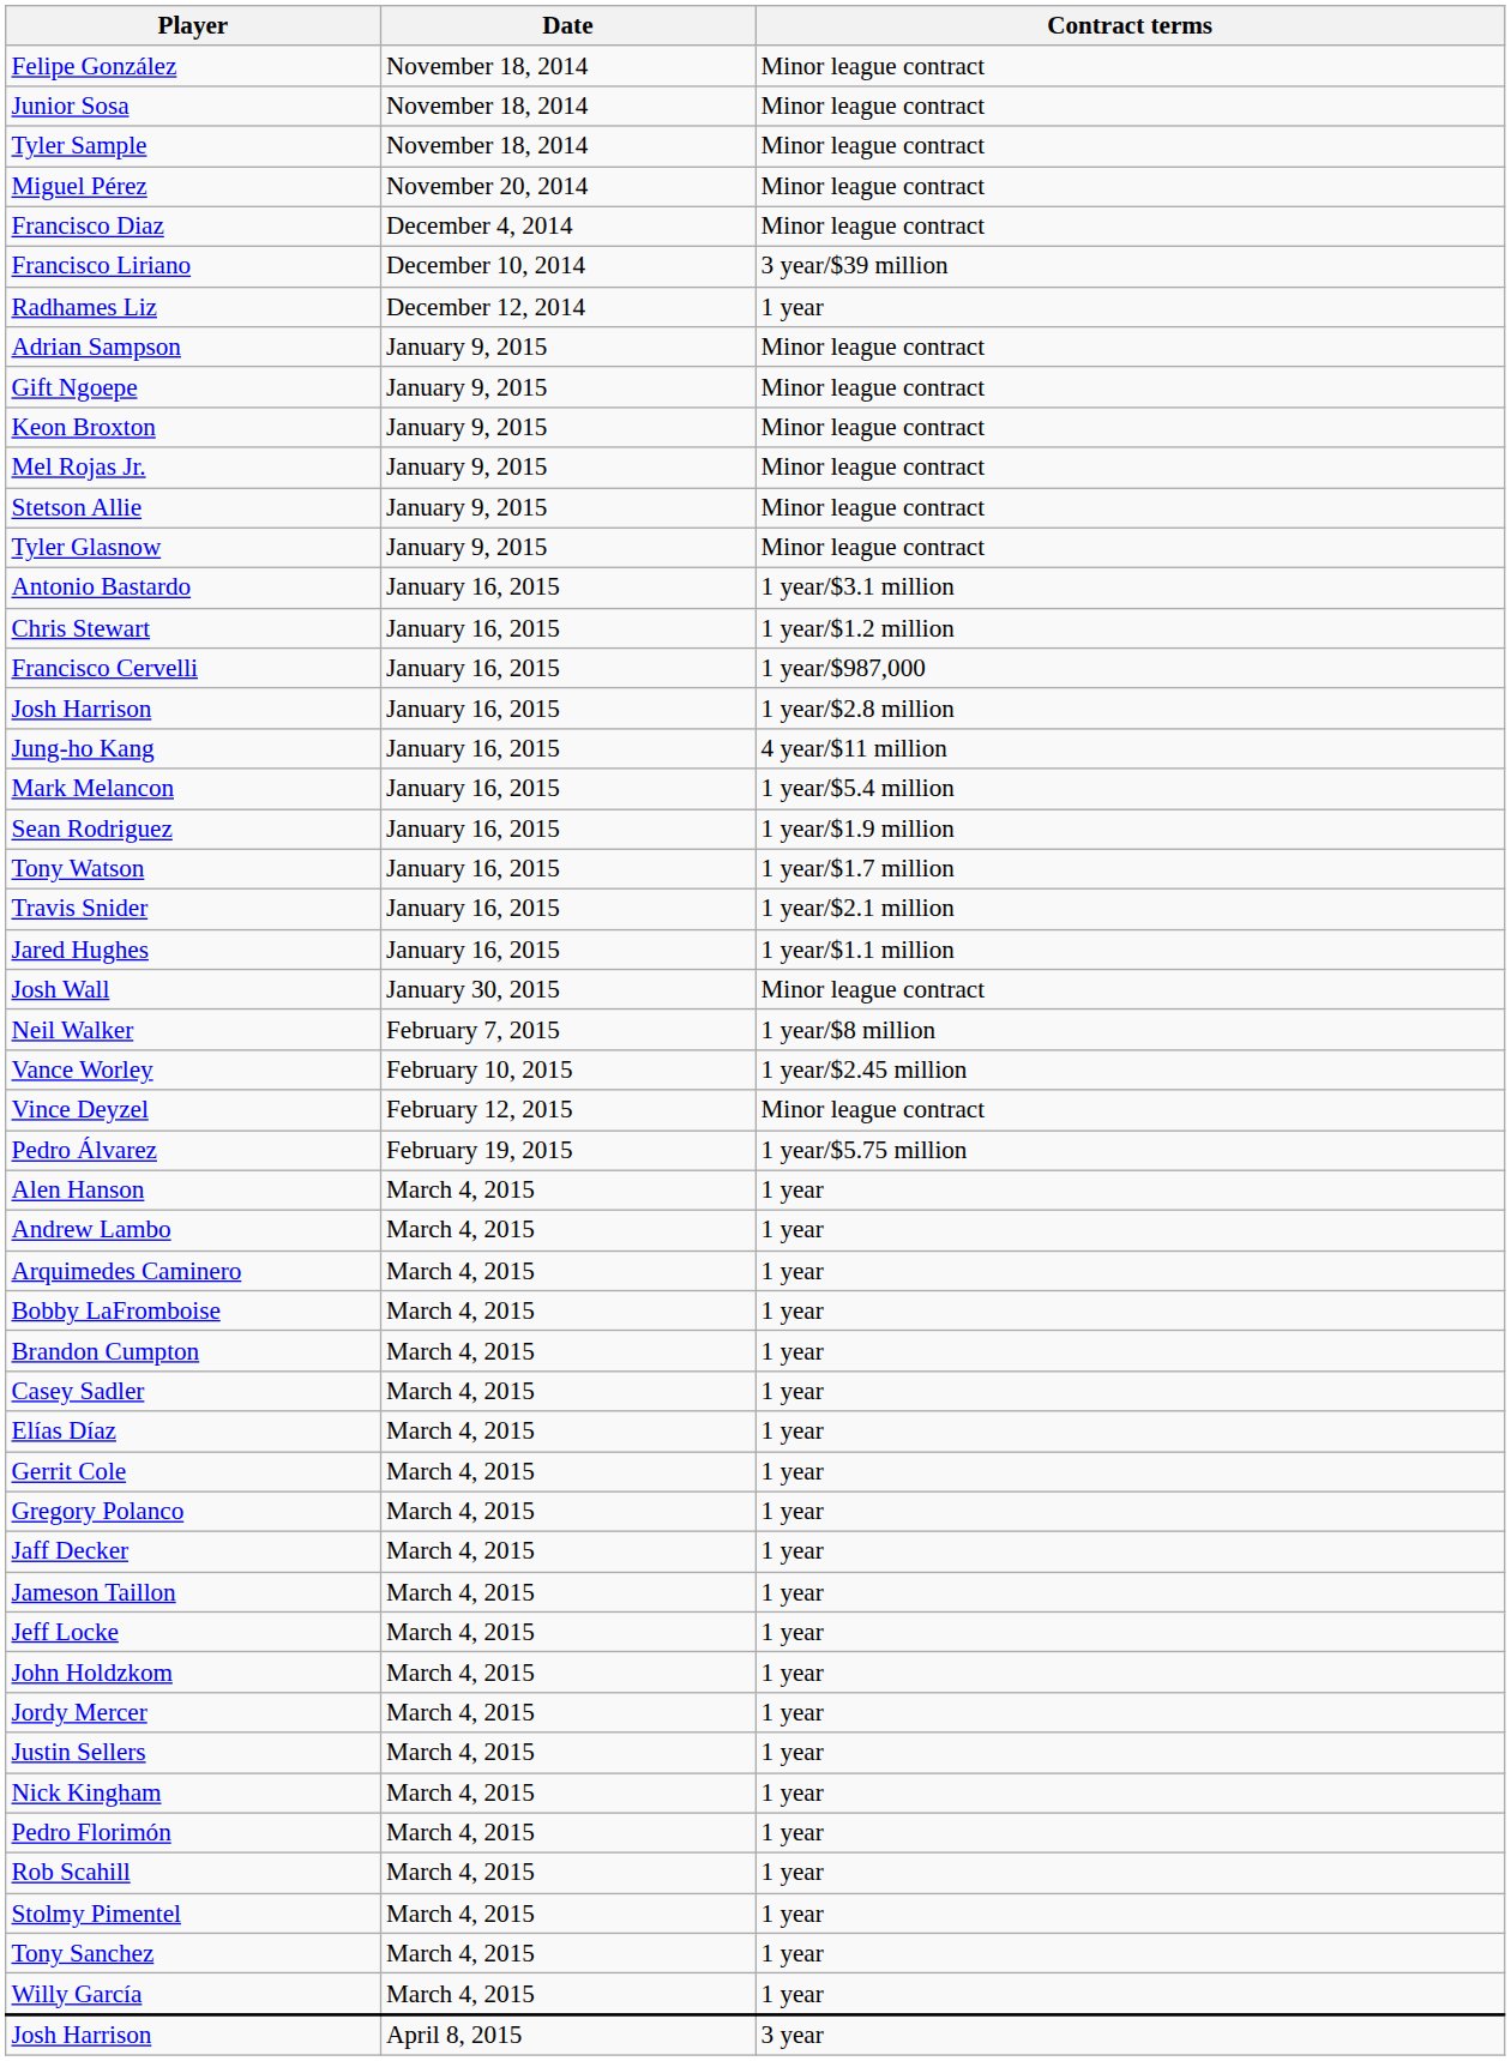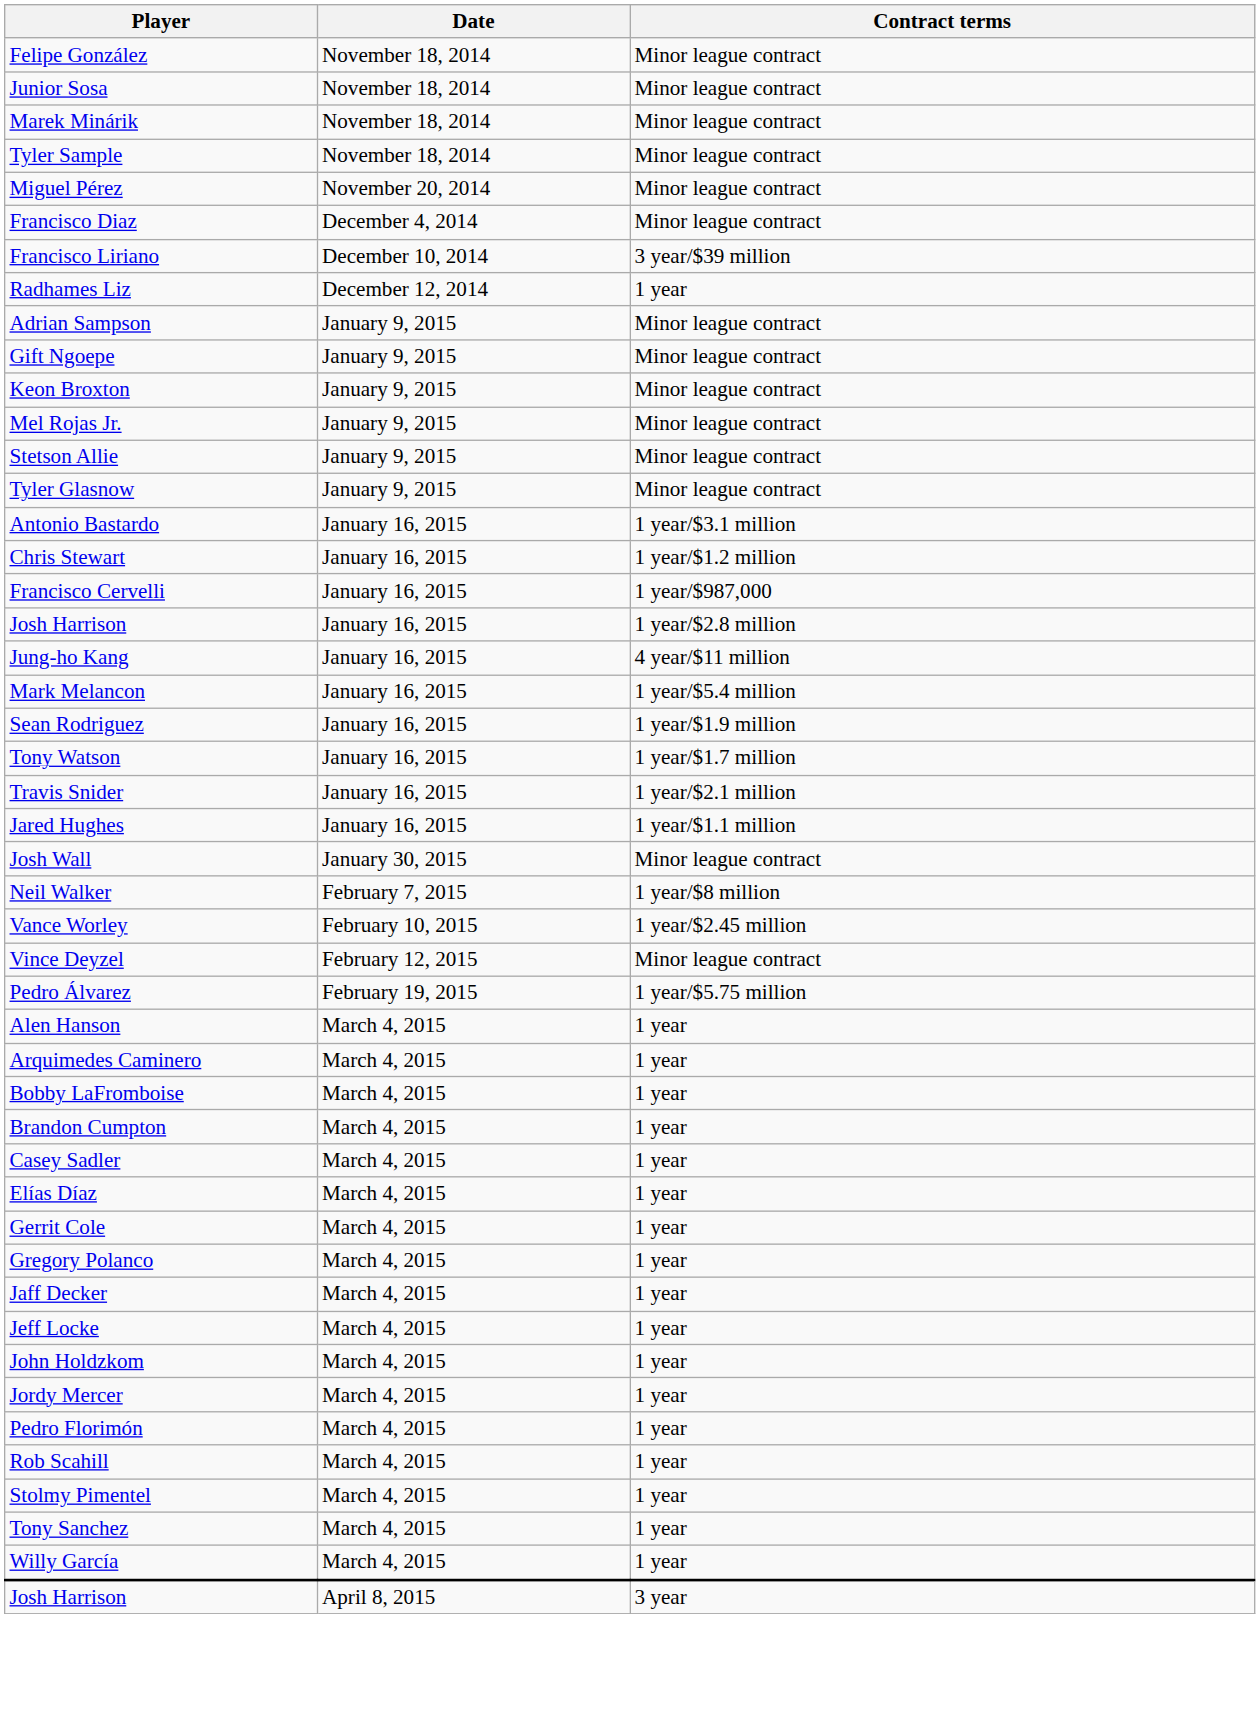 <table class="wikitable" style="width:75%;">
 <tr style="text-align:center; background:#ddd;">
 <th style="width:25%;">Player</th>
 <th style="width:25%;">Date</th>
 <th style="width:50%;">Contract terms</th>
 </tr>
 <tr>
 <td><a href='#'>Felipe González</a></td>
 <td>November 18, 2014</td>
 <td>Minor league contract</td>
 </tr>
 <tr>
 <td><a href='#'>Junior Sosa</a></td>
+<td>November 18, 2014</td>
+<td>Minor league contract</td>
+</tr>
+<tr>
+<td><a href='#'>Marek Minárik</a></td>
 <td>November 18, 2014</td>
 <td>Minor league contract</td>
 </tr>
 <tr>
 <td><a href='#'>Tyler Sample</a></td>
 <td>November 18, 2014</td>
 <td>Minor league contract</td>
 </tr>
 <tr>
 <td><a href='#'>Miguel Pérez</a></td>
 <td>November 20, 2014</td>
 <td>Minor league contract</td>
 </tr>
 <tr>
 <td><a href='#'>Francisco Diaz</a></td>
 <td>December 4, 2014</td>
 <td>Minor league contract</td>
 </tr>
 <tr>
 <td><a href='#'>Francisco Liriano</a></td>
 <td>December 10, 2014</td>
 <td>3 year/$39 million</td>
 </tr>
 <tr>
 <td><a href='#'>Radhames Liz</a></td>
 <td>December 12, 2014</td>
 <td>1 year</td>
 </tr>
 <tr>
 <td><a href='#'>Adrian Sampson</a></td>
 <td>January 9, 2015</td>
 <td>Minor league contract</td>
 </tr>
 <tr>
 <td><a href='#'>Gift Ngoepe</a></td>
 <td>January 9, 2015</td>
 <td>Minor league contract</td>
 </tr>
 <tr>
 <td><a href='#'>Keon Broxton</a></td>
 <td>January 9, 2015</td>
 <td>Minor league contract</td>
 </tr>
 <tr>
 <td><a href='#'>Mel Rojas Jr.</a></td>
 <td>January 9, 2015</td>
 <td>Minor league contract</td>
 </tr>
 <tr>
 <td><a href='#'>Stetson Allie</a></td>
 <td>January 9, 2015</td>
 <td>Minor league contract</td>
 </tr>
 <tr>
 <td><a href='#'>Tyler Glasnow</a></td>
 <td>January 9, 2015</td>
 <td>Minor league contract</td>
 </tr>
 <tr>
 <td><a href='#'>Antonio Bastardo</a></td>
 <td>January 16, 2015</td>
 <td>1 year/$3.1 million</td>
 </tr>
 <tr>
 <td><a href='#'>Chris Stewart</a></td>
 <td>January 16, 2015</td>
 <td>1 year/$1.2 million</td>
 </tr>
 <tr>
 <td><a href='#'>Francisco Cervelli</a></td>
 <td>January 16, 2015</td>
 <td>1 year/$987,000</td>
 </tr>
 <tr>
 <td><a href='#'>Josh Harrison</a></td>
 <td>January 16, 2015</td>
 <td>1 year/$2.8 million</td>
 </tr>
 <tr>
 <td><a href='#'>Jung-ho Kang</a></td>
 <td>January 16, 2015</td>
 <td>4 year/$11 million</td>
 </tr>
 <tr>
 <td><a href='#'>Mark Melancon</a></td>
 <td>January 16, 2015</td>
 <td>1 year/$5.4 million</td>
 </tr>
 <tr>
 <td><a href='#'>Sean Rodriguez</a></td>
 <td>January 16, 2015</td>
 <td>1 year/$1.9 million</td>
 </tr>
 <tr>
 <td><a href='#'>Tony Watson</a></td>
 <td>January 16, 2015</td>
 <td>1 year/$1.7 million</td>
 </tr>
 <tr>
 <td><a href='#'>Travis Snider</a></td>
 <td>January 16, 2015</td>
 <td>1 year/$2.1 million</td>
 </tr>
 <tr>
 <td><a href='#'>Jared Hughes</a></td>
 <td>January 16, 2015</td>
 <td>1 year/$1.1 million</td>
 </tr>
 <tr>
 <td><a href='#'>Josh Wall</a></td>
 <td>January 30, 2015</td>
 <td>Minor league contract</td>
 </tr>
 <tr>
 <td><a href='#'>Neil Walker</a></td>
 <td>February 7, 2015</td>
 <td>1 year/$8 million</td>
 </tr>
 <tr>
 <td><a href='#'>Vance Worley</a></td>
 <td>February 10, 2015</td>
 <td>1 year/$2.45 million</td>
 </tr>
 <tr>
 <td><a href='#'>Vince Deyzel</a></td>
 <td>February 12, 2015</td>
 <td>Minor league contract</td>
 </tr>
 <tr>
 <td><a href='#'>Pedro Álvarez</a></td>
 <td>February 19, 2015</td>
 <td>1 year/$5.75 million</td>
 </tr>
 <tr>
 <td><a href='#'>Alen Hanson</a></td>
 <td>March 4, 2015</td>
 <td>1 year</td>
 </tr>
 <tr>
-<td><a href='#'>Andrew Lambo</a></td>
-<td>March 4, 2015</td>
-<td>1 year</td>
-</tr>
-<tr>
 <td><a href='#'>Arquimedes Caminero</a></td>
 <td>March 4, 2015</td>
 <td>1 year</td>
 </tr>
 <tr>
 <td><a href='#'>Bobby LaFromboise</a></td>
 <td>March 4, 2015</td>
 <td>1 year</td>
 </tr>
 <tr>
 <td><a href='#'>Brandon Cumpton</a></td>
 <td>March 4, 2015</td>
 <td>1 year</td>
 </tr>
 <tr>
 <td><a href='#'>Casey Sadler</a></td>
 <td>March 4, 2015</td>
 <td>1 year</td>
 </tr>
 <tr>
 <td><a href='#'>Elías Díaz</a></td>
 <td>March 4, 2015</td>
 <td>1 year</td>
 </tr>
 <tr>
 <td><a href='#'>Gerrit Cole</a></td>
 <td>March 4, 2015</td>
 <td>1 year</td>
 </tr>
 <tr>
 <td><a href='#'>Gregory Polanco</a></td>
 <td>March 4, 2015</td>
 <td>1 year</td>
 </tr>
 <tr>
 <td><a href='#'>Jaff Decker</a></td>
 <td>March 4, 2015</td>
 <td>1 year</td>
 </tr>
 <tr>
-<td><a href='#'>Jameson Taillon</a></td>
-<td>March 4, 2015</td>
-<td>1 year</td>
-</tr>
-<tr>
 <td><a href='#'>Jeff Locke</a></td>
 <td>March 4, 2015</td>
 <td>1 year</td>
 </tr>
 <tr>
 <td><a href='#'>John Holdzkom</a></td>
 <td>March 4, 2015</td>
 <td>1 year</td>
 </tr>
 <tr>
 <td><a href='#'>Jordy Mercer</a></td>
-<td>March 4, 2015</td>
-<td>1 year</td>
-</tr>
-<tr>
-<td><a href='#'>Justin Sellers</a></td>
-<td>March 4, 2015</td>
-<td>1 year</td>
-</tr>
-<tr>
-<td><a href='#'>Nick Kingham</a></td>
 <td>March 4, 2015</td>
 <td>1 year</td>
 </tr>
 <tr>
 <td><a href='#'>Pedro Florimón</a></td>
 <td>March 4, 2015</td>
 <td>1 year</td>
 </tr>
 <tr>
 <td><a href='#'>Rob Scahill</a></td>
 <td>March 4, 2015</td>
 <td>1 year</td>
 </tr>
 <tr>
 <td><a href='#'>Stolmy Pimentel</a></td>
 <td>March 4, 2015</td>
 <td>1 year</td>
 </tr>
 <tr>
 <td><a href='#'>Tony Sanchez</a></td>
 <td>March 4, 2015</td>
 <td>1 year</td>
 </tr>
 <tr>
 <td><a href='#'>Willy García</a></td>
 <td>March 4, 2015</td>
 <td>1 year</td>
 </tr>
 <tr style="border-top:2px solid #000000;">
 <td><a href='#'>Josh Harrison</a></td>
 <td>April 8, 2015</td>
 <td>3 year</td>
 </tr>
 </table>
